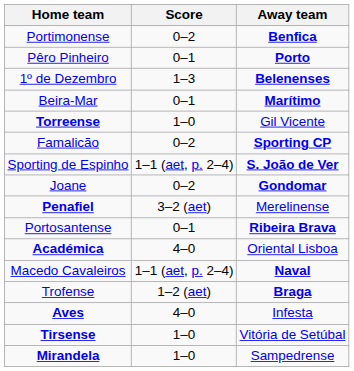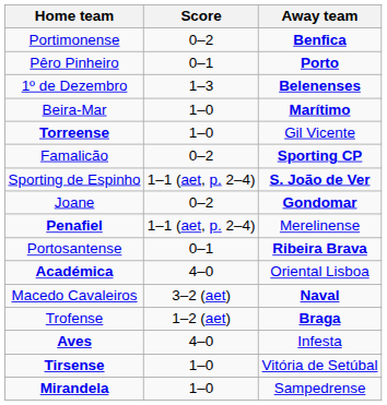 <table class="wikitable" style="text-align: center">
 <tr>
 <th>Home team</th>
 <th>Score</th>
 <th>Away team</th>
 </tr>
 <tr>
 <td><a href='#'>Portimonense</a> </td>
 <td>0–2</td>
 <td><strong><a href='#'>Benfica</a></strong> </td>
 </tr>
 <tr>
 <td><a href='#'>Pêro Pinheiro</a> </td>
 <td>0–1</td>
 <td><strong><a href='#'>Porto</a></strong> </td>
 </tr>
 <tr>
 <td><a href='#'>1º de Dezembro</a> </td>
 <td>1–3</td>
 <td><strong><a href='#'>Belenenses</a></strong>  </td>
 </tr>
 <tr>
 <td><a href='#'>Beira-Mar</a> </td>
-<td>0–1</td>
+<td>1–0</td>
 <td><strong><a href='#'>Marítimo</a></strong> </td>
 </tr>
 <tr>
 <td><strong><a href='#'>Torreense</a></strong> </td>
 <td>1–0</td>
 <td><a href='#'>Gil Vicente</a> </td>
 </tr>
 <tr>
 <td><a href='#'>Famalicão</a> </td>
 <td>0–2</td>
 <td><strong><a href='#'>Sporting CP</a></strong> </td>
 </tr>
 <tr>
 <td><a href='#'>Sporting de Espinho</a> </td>
 <td>1–1 (<a href='#'>aet</a>, <a href='#'>p.</a> 2–4)</td>
 <td><strong><a href='#'>S. João de Ver</a></strong> </td>
 </tr>
 <tr>
 <td><a href='#'>Joane</a> </td>
 <td>0–2</td>
 <td><strong><a href='#'>Gondomar</a></strong> </td>
 </tr>
 <tr>
 <td><strong><a href='#'>Penafiel</a></strong> </td>
-<td>3–2 (<a href='#'>aet</a>)</td>
+<td>1–1 (<a href='#'>aet</a>, <a href='#'>p.</a> 2–4)</td>
 <td><a href='#'>Merelinense</a> </td>
 </tr>
 <tr>
 <td><a href='#'>Portosantense</a> </td>
 <td>0–1</td>
 <td><strong><a href='#'>Ribeira Brava</a></strong> </td>
 </tr>
 <tr>
 <td><strong><a href='#'>Académica</a></strong> </td>
 <td>4–0</td>
 <td><a href='#'>Oriental Lisboa</a> </td>
 </tr>
 <tr>
 <td><a href='#'>Macedo Cavaleiros</a> </td>
-<td>1–1 (<a href='#'>aet</a>, <a href='#'>p.</a> 2–4)</td>
+<td>3–2 (<a href='#'>aet</a>)</td>
 <td><strong><a href='#'>Naval</a></strong> </td>
 </tr>
 <tr>
 <td><a href='#'>Trofense</a> </td>
 <td>1–2 (<a href='#'>aet</a>)</td>
 <td><strong><a href='#'>Braga</a></strong> </td>
 </tr>
 <tr>
 <td><strong><a href='#'>Aves</a></strong> </td>
 <td>4–0</td>
 <td><a href='#'>Infesta</a> </td>
 </tr>
 <tr>
 <td><strong><a href='#'>Tirsense</a></strong> </td>
 <td>1–0</td>
 <td><a href='#'>Vitória de Setúbal</a> </td>
 </tr>
 <tr>
 <td><strong><a href='#'>Mirandela</a></strong> </td>
 <td>1–0</td>
 <td><a href='#'>Sampedrense</a> </td>
 </tr>
 </table>
